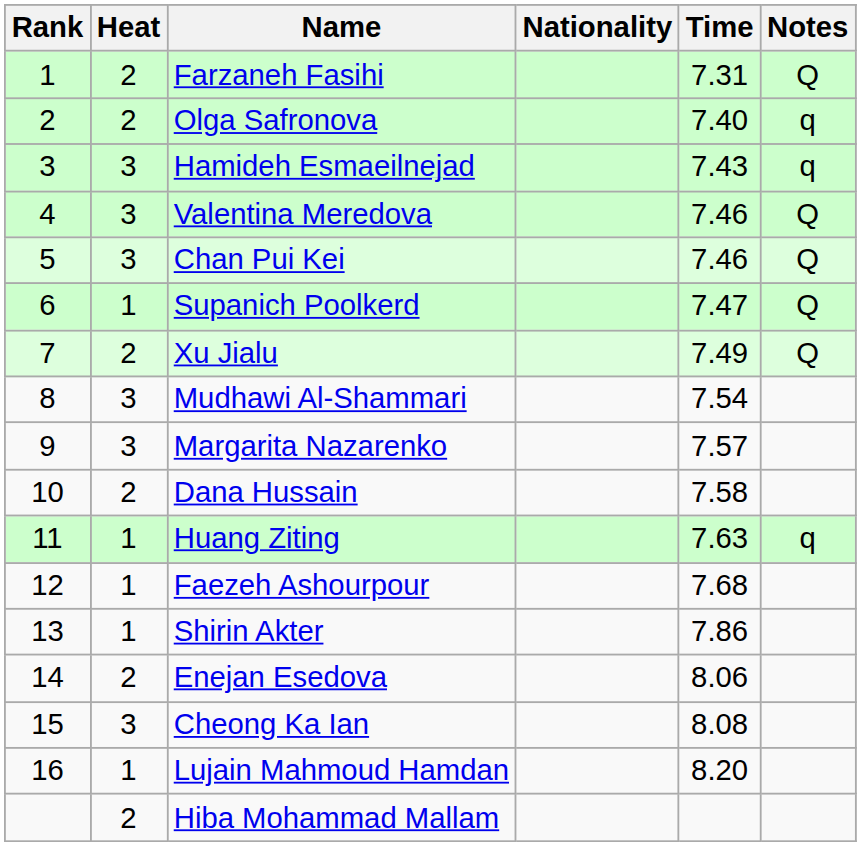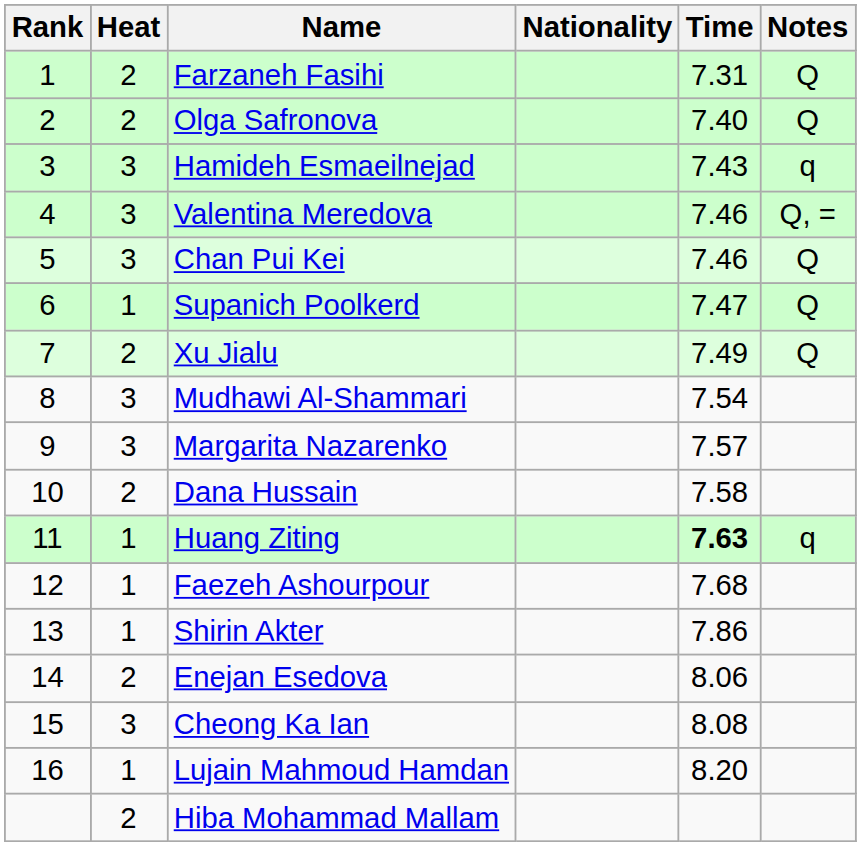 <table class="wikitable sortable" style="text-align:center">
 <tr>
 <th>Rank</th>
 <th>Heat</th>
 <th>Name</th>
 <th>Nationality</th>
 <th>Time</th>
 <th>Notes</th>
 </tr>
 <tr bgcolor=ccffcc>
 <td>1</td>
 <td>2</td>
 <td align=left><a href='#'>Farzaneh Fasihi</a></td>
 <td align=left></td>
 <td>7.31</td>
 <td>Q</td>
 </tr>
 <tr bgcolor=ccffcc>
 <td>2</td>
 <td>2</td>
 <td align=left><a href='#'>Olga Safronova</a></td>
 <td align=left></td>
 <td>7.40</td>
-<td>q</td>
+<td>Q</td>
 </tr>
 <tr bgcolor=ccffcc>
 <td>3</td>
 <td>3</td>
 <td align=left><a href='#'>Hamideh Esmaeilnejad</a></td>
 <td align=left></td>
 <td>7.43</td>
 <td>q</td>
 </tr>
 <tr bgcolor=ccffcc>
 <td>4</td>
 <td>3</td>
 <td align=left><a href='#'>Valentina Meredova</a></td>
 <td align=left></td>
 <td>7.46</td>
-<td>Q</td>
+<td>Q, =</td>
 </tr>
 <tr bgcolor=ddffdd>
 <td>5</td>
 <td>3</td>
 <td align=left><a href='#'>Chan Pui Kei</a></td>
 <td align=left></td>
 <td>7.46</td>
 <td>Q</td>
 </tr>
 <tr bgcolor=ccffcc>
 <td>6</td>
 <td>1</td>
 <td align=left><a href='#'>Supanich Poolkerd</a></td>
 <td align=left></td>
 <td>7.47</td>
 <td>Q</td>
 </tr>
 <tr bgcolor=ddffdd>
 <td>7</td>
 <td>2</td>
 <td align=left><a href='#'>Xu Jialu</a></td>
 <td align=left></td>
 <td>7.49</td>
 <td>Q</td>
 </tr>
 <tr>
 <td>8</td>
 <td>3</td>
 <td align=left><a href='#'>Mudhawi Al-Shammari</a></td>
 <td align=left></td>
 <td>7.54</td>
 <td></td>
 </tr>
 <tr>
 <td>9</td>
 <td>3</td>
 <td align=left><a href='#'>Margarita Nazarenko</a></td>
 <td align=left></td>
 <td>7.57</td>
 <td></td>
 </tr>
 <tr>
 <td>10</td>
 <td>2</td>
 <td align=left><a href='#'>Dana Hussain</a></td>
 <td align=left></td>
 <td>7.58</td>
 <td></td>
 </tr>
 <tr bgcolor=ccffcc>
 <td>11</td>
 <td>1</td>
 <td align=left><a href='#'>Huang Ziting</a></td>
 <td align=left></td>
-<td>7.63</td>
+<td><strong>7.63</strong></td>
 <td>q</td>
 </tr>
 <tr>
 <td>12</td>
 <td>1</td>
 <td align=left><a href='#'>Faezeh Ashourpour</a></td>
 <td align=left></td>
 <td>7.68</td>
 <td></td>
 </tr>
 <tr>
 <td>13</td>
 <td>1</td>
 <td align=left><a href='#'>Shirin Akter</a></td>
 <td align=left></td>
 <td>7.86</td>
 <td></td>
 </tr>
 <tr>
 <td>14</td>
 <td>2</td>
 <td align=left><a href='#'>Enejan Esedova</a></td>
 <td align=left></td>
 <td>8.06</td>
 <td></td>
 </tr>
 <tr>
 <td>15</td>
 <td>3</td>
 <td align=left><a href='#'>Cheong Ka Ian</a></td>
 <td align=left></td>
 <td>8.08</td>
 <td></td>
 </tr>
 <tr>
 <td>16</td>
 <td>1</td>
 <td align=left><a href='#'>Lujain Mahmoud Hamdan</a></td>
 <td align=left></td>
 <td>8.20</td>
 <td></td>
 </tr>
 <tr>
 <td></td>
 <td>2</td>
 <td align=left><a href='#'>Hiba Mohammad Mallam</a></td>
 <td align=left></td>
 <td></td>
 <td></td>
 </tr>
 </table>
